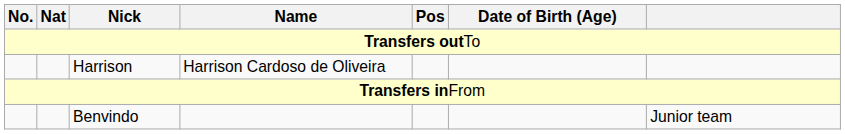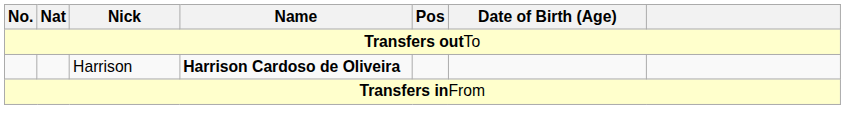 <table class="wikitable ve-ce-branchNode ve-ce-tableNode">
 <tr>
 <th>No.</th>
 <th>Nat</th>
 <th width=105px>Nick</th>
 <th width=230px>Name</th>
 <th>Pos</th>
 <th width=195px>Date of Birth (Age)</th>
 <th width=190px></th>
 </tr>
 <tr bgcolor=#ffffcc>
 <td align=center colspan=7><strong>Transfers out</strong>To</td>
 </tr>
 <tr>
 <td></td>
 <td></td>
 <td>Harrison</td>
-<td>Harrison Cardoso de Oliveira</td>
+<td><strong>Harrison Cardoso de Oliveira</strong></td>
 <td></td>
 <td></td>
 <td></td>
 </tr>
 <tr bgcolor=#ffffcc>
 <td align=center colspan=7><strong>Transfers in</strong>From</td>
 </tr>
-<tr>
-<td></td>
-<td></td>
-<td>Benvindo</td>
-<td></td>
-<td></td>
-<td></td>
-<td>Junior team</td>
-</tr>
 </table>
